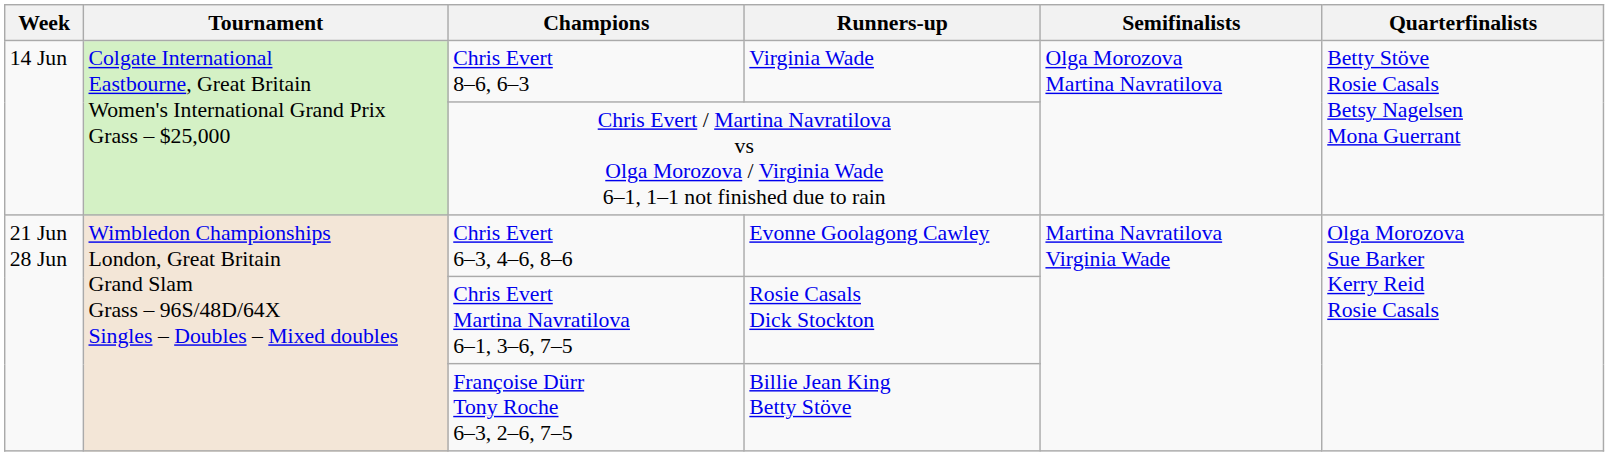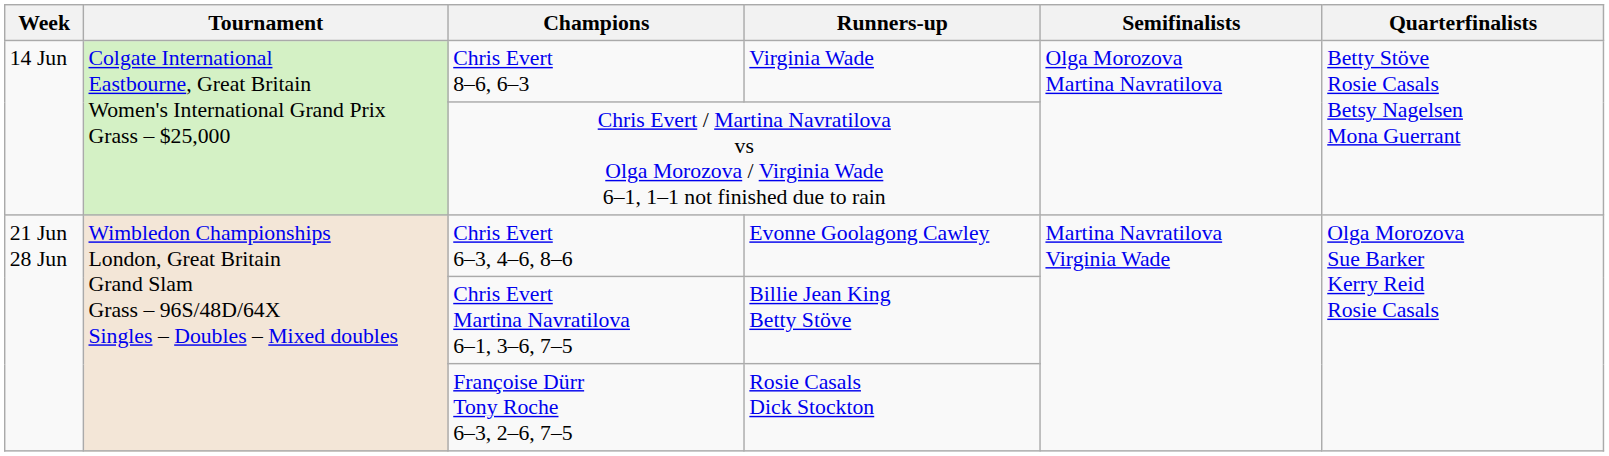 <table class=wikitable style=font-size:95%>
 <tr>
 <th style="width:48px;">Week</th>
 <th style="width:248px;">Tournament</th>
 <th style="width:200px;">Champions</th>
 <th style="width:200px;">Runners-up</th>
 <th style="width:190px;">Semifinalists</th>
 <th style="width:190px;">Quarterfinalists</th>
 </tr>
 <tr valign=top>
 <td rowspan=2>14 Jun</td>
 <td style="background:#D4F1C5;" rowspan="2"><a href='#'>Colgate International</a><br> <a href='#'>Eastbourne</a>, Great Britain<br>Women's International Grand Prix<br>Grass – $25,000</td>
 <td> <a href='#'>Chris Evert</a><br>8–6, 6–3</td>
 <td> <a href='#'>Virginia Wade</a></td>
 <td rowspan=2> <a href='#'>Olga Morozova</a><br> <a href='#'>Martina Navratilova</a></td>
 <td rowspan=2> <a href='#'>Betty Stöve</a><br> <a href='#'>Rosie Casals</a><br> <a href='#'>Betsy Nagelsen</a><br> <a href='#'>Mona Guerrant</a></td>
 </tr>
 <tr valign=top>
 <td colspan=2 align=center> <a href='#'>Chris Evert</a> /  <a href='#'>Martina Navratilova</a><br>vs<br> <a href='#'>Olga Morozova</a> /  <a href='#'>Virginia Wade</a><br> 6–1, 1–1 not finished due to rain</td>
 </tr>
 <tr valign=top>
 <td rowspan=3>21 Jun <br>28 Jun</td>
 <td style="background:#F3E6D7;" rowspan="3"><a href='#'>Wimbledon Championships</a><br> London, Great Britain<br>Grand Slam<br>Grass – 96S/48D/64X<br><a href='#'>Singles</a> – <a href='#'>Doubles</a> – <a href='#'>Mixed doubles</a></td>
 <td> <a href='#'>Chris Evert</a><br>6–3, 4–6, 8–6</td>
 <td> <a href='#'>Evonne Goolagong Cawley</a></td>
 <td rowspan=3> <a href='#'>Martina Navratilova</a><br> <a href='#'>Virginia Wade</a></td>
 <td rowspan=3> <a href='#'>Olga Morozova</a><br> <a href='#'>Sue Barker</a><br> <a href='#'>Kerry Reid</a><br> <a href='#'>Rosie Casals</a></td>
 </tr>
 <tr valign=top>
 <td> <a href='#'>Chris Evert</a> <br> <a href='#'>Martina Navratilova</a><br> 6–1, 3–6, 7–5</td>
-<td> <a href='#'>Rosie Casals</a><br>  <a href='#'>Dick Stockton</a></td>
+<td> <a href='#'>Billie Jean King</a><br> <a href='#'>Betty Stöve</a></td>
 </tr>
 <tr valign=top>
 <td> <a href='#'>Françoise Dürr</a> <br>  <a href='#'>Tony Roche</a><br> 6–3, 2–6, 7–5</td>
-<td> <a href='#'>Billie Jean King</a><br> <a href='#'>Betty Stöve</a></td>
+<td> <a href='#'>Rosie Casals</a><br>  <a href='#'>Dick Stockton</a></td>
 </tr>
 </table>
